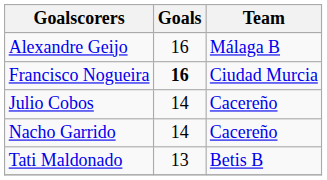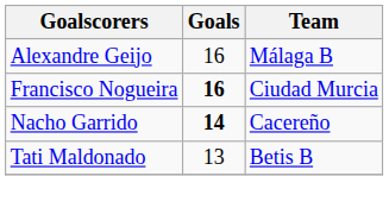 <table class="wikitable sortable">
 <tr>
 <th>Goalscorers</th>
 <th>Goals</th>
 <th>Team</th>
 </tr>
 <tr>
 <td> <a href='#'>Alexandre Geijo</a></td>
 <td align=center>16</td>
 <td><a href='#'>Málaga B</a></td>
 </tr>
 <tr>
 <td> <a href='#'>Francisco Nogueira</a></td>
 <td align=center><strong>16</strong></td>
 <td><a href='#'>Ciudad Murcia</a></td>
 </tr>
 <tr>
-<td> <a href='#'>Julio Cobos</a></td>
-<td align=center>14</td>
-<td><a href='#'>Cacereño</a></td>
-</tr>
-<tr>
 <td> <a href='#'>Nacho Garrido</a></td>
-<td align=center>14</td>
+<td align=center><strong>14</strong></td>
 <td><a href='#'>Cacereño</a></td>
 </tr>
 <tr>
 <td> <a href='#'>Tati Maldonado</a></td>
 <td align=center>13</td>
 <td><a href='#'>Betis B</a></td>
 </tr>
 <tr>
 </tr>
 </table>
